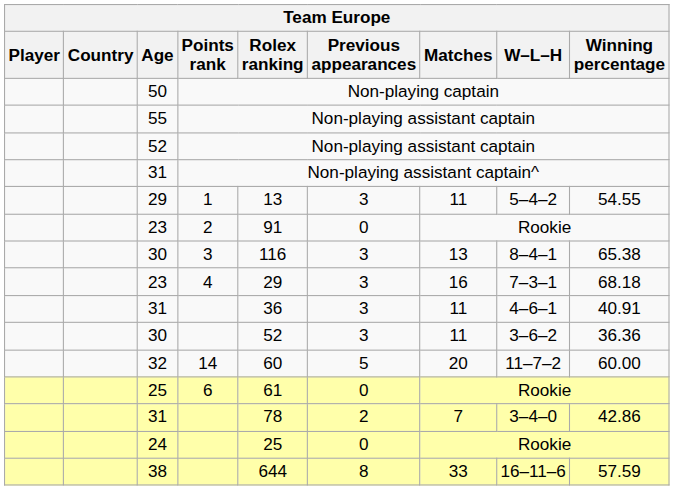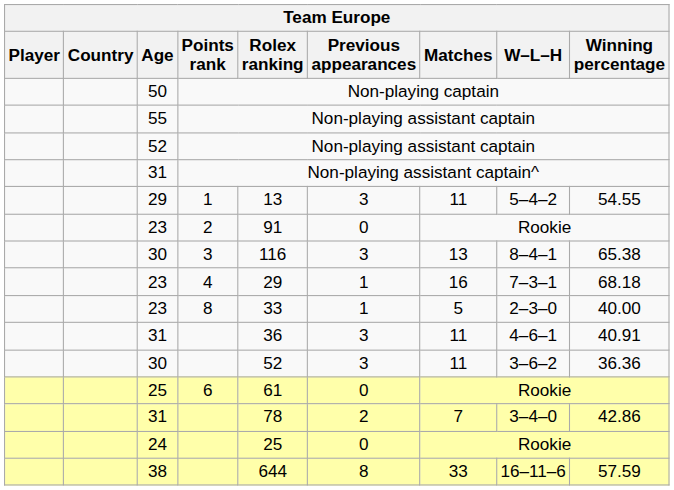 <table class="wikitable sortable" style="text-align:center">
 <tr>
 <th colspan=9> Team Europe</th>
 </tr>
 <tr>
 <th>Player</th>
 <th>Country</th>
 <th>Age</th>
 <th data-sort-type="number">Points<br>rank</th>
 <th data-sort-type="number">Rolex<br>ranking</th>
 <th data-sort-type="number">Previous<br>appearances</th>
 <th data-sort-type="number">Matches</th>
 <th data-sort-type="number">W–L–H</th>
 <th data-sort-type="number">Winning<br>percentage</th>
 </tr>
 <tr>
 <td align=left></td>
 <td align=left></td>
 <td>50</td>
 <td colspan=6>Non-playing captain</td>
 </tr>
 <tr>
 <td align=left></td>
 <td align=left></td>
 <td>55</td>
 <td colspan=6>Non-playing assistant captain</td>
 </tr>
 <tr>
 <td align=left></td>
 <td align=left></td>
 <td>52</td>
 <td colspan=6>Non-playing assistant captain</td>
 </tr>
 <tr>
 <td align=left></td>
 <td align=left></td>
 <td>31</td>
 <td colspan=6>Non-playing assistant captain^</td>
 </tr>
 <tr>
 <td align=left></td>
 <td align=left></td>
 <td>29</td>
 <td>1</td>
 <td>13</td>
 <td>3</td>
 <td>11</td>
 <td>5–4–2</td>
 <td>54.55</td>
 </tr>
 <tr>
 <td align=left></td>
 <td align=left></td>
 <td>23</td>
 <td>2</td>
 <td>91</td>
 <td>0</td>
 <td colspan=3>Rookie</td>
 </tr>
 <tr>
 <td align=left></td>
 <td align=left></td>
 <td>30</td>
 <td>3</td>
 <td>116</td>
 <td>3</td>
 <td>13</td>
 <td>8–4–1</td>
 <td>65.38</td>
 </tr>
 <tr>
 <td align=left></td>
 <td align=left></td>
 <td>23</td>
 <td>4</td>
 <td>29</td>
-<td>3</td>
+<td>1</td>
 <td>16</td>
 <td>7–3–1</td>
 <td>68.18</td>
+</tr>
+<tr>
+<td align=left></td>
+<td align=left></td>
+<td>23</td>
+<td>8</td>
+<td>33</td>
+<td>1</td>
+<td>5</td>
+<td>2–3–0</td>
+<td>40.00</td>
 </tr>
 <tr>
 <td align=left></td>
 <td align=left></td>
 <td>31</td>
 <td></td>
 <td>36</td>
 <td>3</td>
 <td>11</td>
 <td>4–6–1</td>
 <td>40.91</td>
 </tr>
 <tr>
 <td align=left></td>
 <td align=left></td>
 <td>30</td>
 <td></td>
 <td>52</td>
 <td>3</td>
 <td>11</td>
 <td>3–6–2</td>
 <td>36.36</td>
-</tr>
-<tr>
-<td align=left></td>
-<td align=left></td>
-<td>32</td>
-<td>14</td>
-<td>60</td>
-<td>5</td>
-<td>20</td>
-<td>11–7–2</td>
-<td>60.00</td>
 </tr>
 <tr style="background:#ffa;">
 <td align=left></td>
 <td align=left></td>
 <td>25</td>
 <td>6</td>
 <td>61</td>
 <td>0</td>
 <td colspan=3>Rookie</td>
 </tr>
 <tr style="background:#ffa;">
 <td align=left></td>
 <td align=left></td>
 <td>31</td>
 <td></td>
 <td>78</td>
 <td>2</td>
 <td>7</td>
 <td>3–4–0</td>
 <td>42.86</td>
 </tr>
 <tr style="background:#ffa;">
 <td align=left></td>
 <td align=left></td>
 <td>24</td>
 <td></td>
 <td>25</td>
 <td>0</td>
 <td colspan=3>Rookie</td>
 </tr>
 <tr style="background:#ffa;">
 <td align=left></td>
 <td align=left></td>
 <td>38</td>
 <td></td>
 <td>644</td>
 <td>8</td>
 <td>33</td>
 <td>16–11–6</td>
 <td>57.59</td>
 </tr>
 </table>
